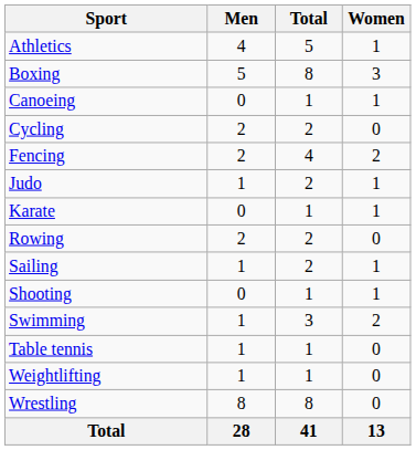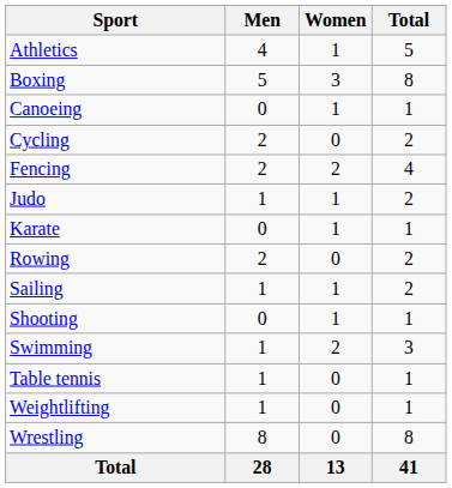 <table class="wikitable sortable" style="text-align:center;">
 <tr>
 <th width=180>Sport</th>
 <th width=55>Men</th>
+<th width=55>Women</th>
 <th width=55>Total</th>
-<th width=55>Women</th>
 </tr>
 <tr>
 <td align=left><a href='#'>Athletics</a></td>
 <td>4</td>
+<td>1</td>
 <td>5</td>
-<td>1</td>
 </tr>
 <tr>
 <td align=left><a href='#'>Boxing</a></td>
 <td>5</td>
+<td>3</td>
 <td>8</td>
-<td>3</td>
 </tr>
 <tr>
 <td align=left><a href='#'>Canoeing</a></td>
 <td>0</td>
 <td>1</td>
 <td>1</td>
 </tr>
 <tr>
 <td align=left><a href='#'>Cycling</a></td>
 <td>2</td>
+<td>0</td>
 <td>2</td>
-<td>0</td>
 </tr>
 <tr>
 <td align=left><a href='#'>Fencing</a></td>
 <td>2</td>
+<td>2</td>
 <td>4</td>
-<td>2</td>
 </tr>
 <tr>
 <td align=left><a href='#'>Judo</a></td>
 <td>1</td>
+<td>1</td>
 <td>2</td>
-<td>1</td>
 </tr>
 <tr>
 <td align=left><a href='#'>Karate</a></td>
 <td>0</td>
 <td>1</td>
 <td>1</td>
 </tr>
 <tr>
 <td align=left><a href='#'>Rowing</a></td>
 <td>2</td>
+<td>0</td>
 <td>2</td>
-<td>0</td>
 </tr>
 <tr>
 <td align=left><a href='#'>Sailing</a></td>
 <td>1</td>
+<td>1</td>
 <td>2</td>
-<td>1</td>
 </tr>
 <tr>
 <td align=left><a href='#'>Shooting</a></td>
 <td>0</td>
 <td>1</td>
 <td>1</td>
 </tr>
 <tr>
 <td align=left><a href='#'>Swimming</a></td>
 <td>1</td>
+<td>2</td>
 <td>3</td>
-<td>2</td>
 </tr>
 <tr>
 <td align=left><a href='#'>Table tennis</a></td>
 <td>1</td>
+<td>0</td>
 <td>1</td>
-<td>0</td>
 </tr>
 <tr>
 <td align=left><a href='#'>Weightlifting</a></td>
 <td>1</td>
+<td>0</td>
 <td>1</td>
-<td>0</td>
 </tr>
 <tr>
 <td align=left><a href='#'>Wrestling</a></td>
 <td>8</td>
+<td>0</td>
 <td>8</td>
-<td>0</td>
 </tr>
 <tr>
 <th>Total</th>
 <th>28</th>
+<th>13</th>
 <th>41</th>
-<th>13</th>
 </tr>
 </table>
